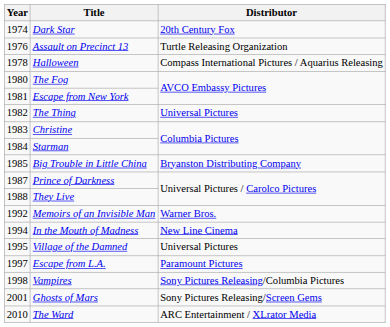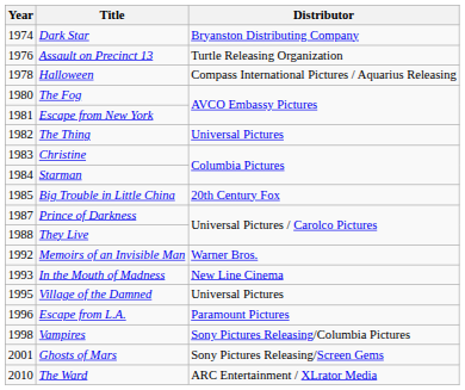 <table class="wikitable">
 <tr>
 <th>Year</th>
 <th>Title</th>
 <th>Distributor</th>
 </tr>
 <tr>
 <td>1974</td>
 <td><em><a href='#'>Dark Star</a></em></td>
-<td><a href='#'>20th Century Fox</a></td>
+<td><a href='#'>Bryanston Distributing Company</a></td>
 </tr>
 <tr>
 <td>1976</td>
 <td><em><a href='#'>Assault on Precinct 13</a></em></td>
 <td>Turtle Releasing Organization</td>
 </tr>
 <tr>
 <td>1978</td>
 <td><em><a href='#'>Halloween</a></em></td>
 <td>Compass International Pictures / Aquarius Releasing</td>
 </tr>
 <tr>
 <td>1980</td>
 <td><em><a href='#'>The Fog</a></em></td>
 <td rowspan=2><a href='#'>AVCO Embassy Pictures</a></td>
 </tr>
 <tr>
 <td>1981</td>
 <td><em><a href='#'>Escape from New York</a></em></td>
 </tr>
 <tr>
 <td>1982</td>
 <td><em><a href='#'>The Thing</a></em></td>
 <td><a href='#'>Universal Pictures</a></td>
 </tr>
 <tr>
 <td>1983</td>
 <td><em><a href='#'>Christine</a></em></td>
 <td rowspan=2><a href='#'>Columbia Pictures</a></td>
 </tr>
 <tr>
 <td>1984</td>
 <td><em><a href='#'>Starman</a></em></td>
 </tr>
 <tr>
 <td>1985</td>
 <td><em><a href='#'>Big Trouble in Little China</a></em></td>
-<td><a href='#'>Bryanston Distributing Company</a></td>
+<td><a href='#'>20th Century Fox</a></td>
 </tr>
 <tr>
 <td>1987</td>
 <td><em><a href='#'>Prince of Darkness</a></em></td>
 <td rowspan=2>Universal Pictures / <a href='#'>Carolco Pictures</a></td>
 </tr>
 <tr>
 <td>1988</td>
 <td><em><a href='#'>They Live</a></em></td>
 </tr>
 <tr>
 <td>1992</td>
 <td><em><a href='#'>Memoirs of an Invisible Man</a></em></td>
 <td><a href='#'>Warner Bros.</a></td>
 </tr>
 <tr>
-<td>1994</td>
+<td>1993</td>
 <td><em><a href='#'>In the Mouth of Madness</a></em></td>
 <td><a href='#'>New Line Cinema</a></td>
 </tr>
 <tr>
 <td>1995</td>
 <td><em><a href='#'>Village of the Damned</a></em></td>
 <td>Universal Pictures</td>
 </tr>
 <tr>
-<td>1997</td>
+<td>1996</td>
 <td><em><a href='#'>Escape from L.A.</a></em></td>
 <td><a href='#'>Paramount Pictures</a></td>
 </tr>
 <tr>
 <td>1998</td>
 <td><em><a href='#'>Vampires</a></em></td>
 <td><a href='#'>Sony Pictures Releasing</a>/Columbia Pictures</td>
 </tr>
 <tr>
 <td>2001</td>
 <td><em><a href='#'>Ghosts of Mars</a></em></td>
 <td>Sony Pictures Releasing/<a href='#'>Screen Gems</a></td>
 </tr>
 <tr>
 <td>2010</td>
 <td><em><a href='#'>The Ward</a></em></td>
 <td>ARC Entertainment / <a href='#'>XLrator Media</a></td>
 </tr>
 </table>
